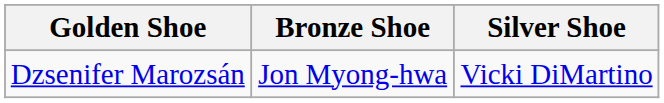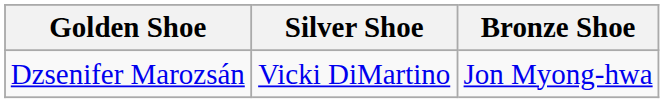 <table class=wikitable style="text-align:center; margin:auto">
 <tr>
 <th>Golden Shoe</th>
+<th>Silver Shoe</th>
 <th>Bronze Shoe</th>
-<th>Silver Shoe</th>
 </tr>
 <tr>
 <td> <a href='#'>Dzsenifer Marozsán</a></td>
+<td> <a href='#'>Vicki DiMartino</a></td>
 <td> <a href='#'>Jon Myong-hwa</a></td>
-<td> <a href='#'>Vicki DiMartino</a></td>
 </tr>
 </table>
